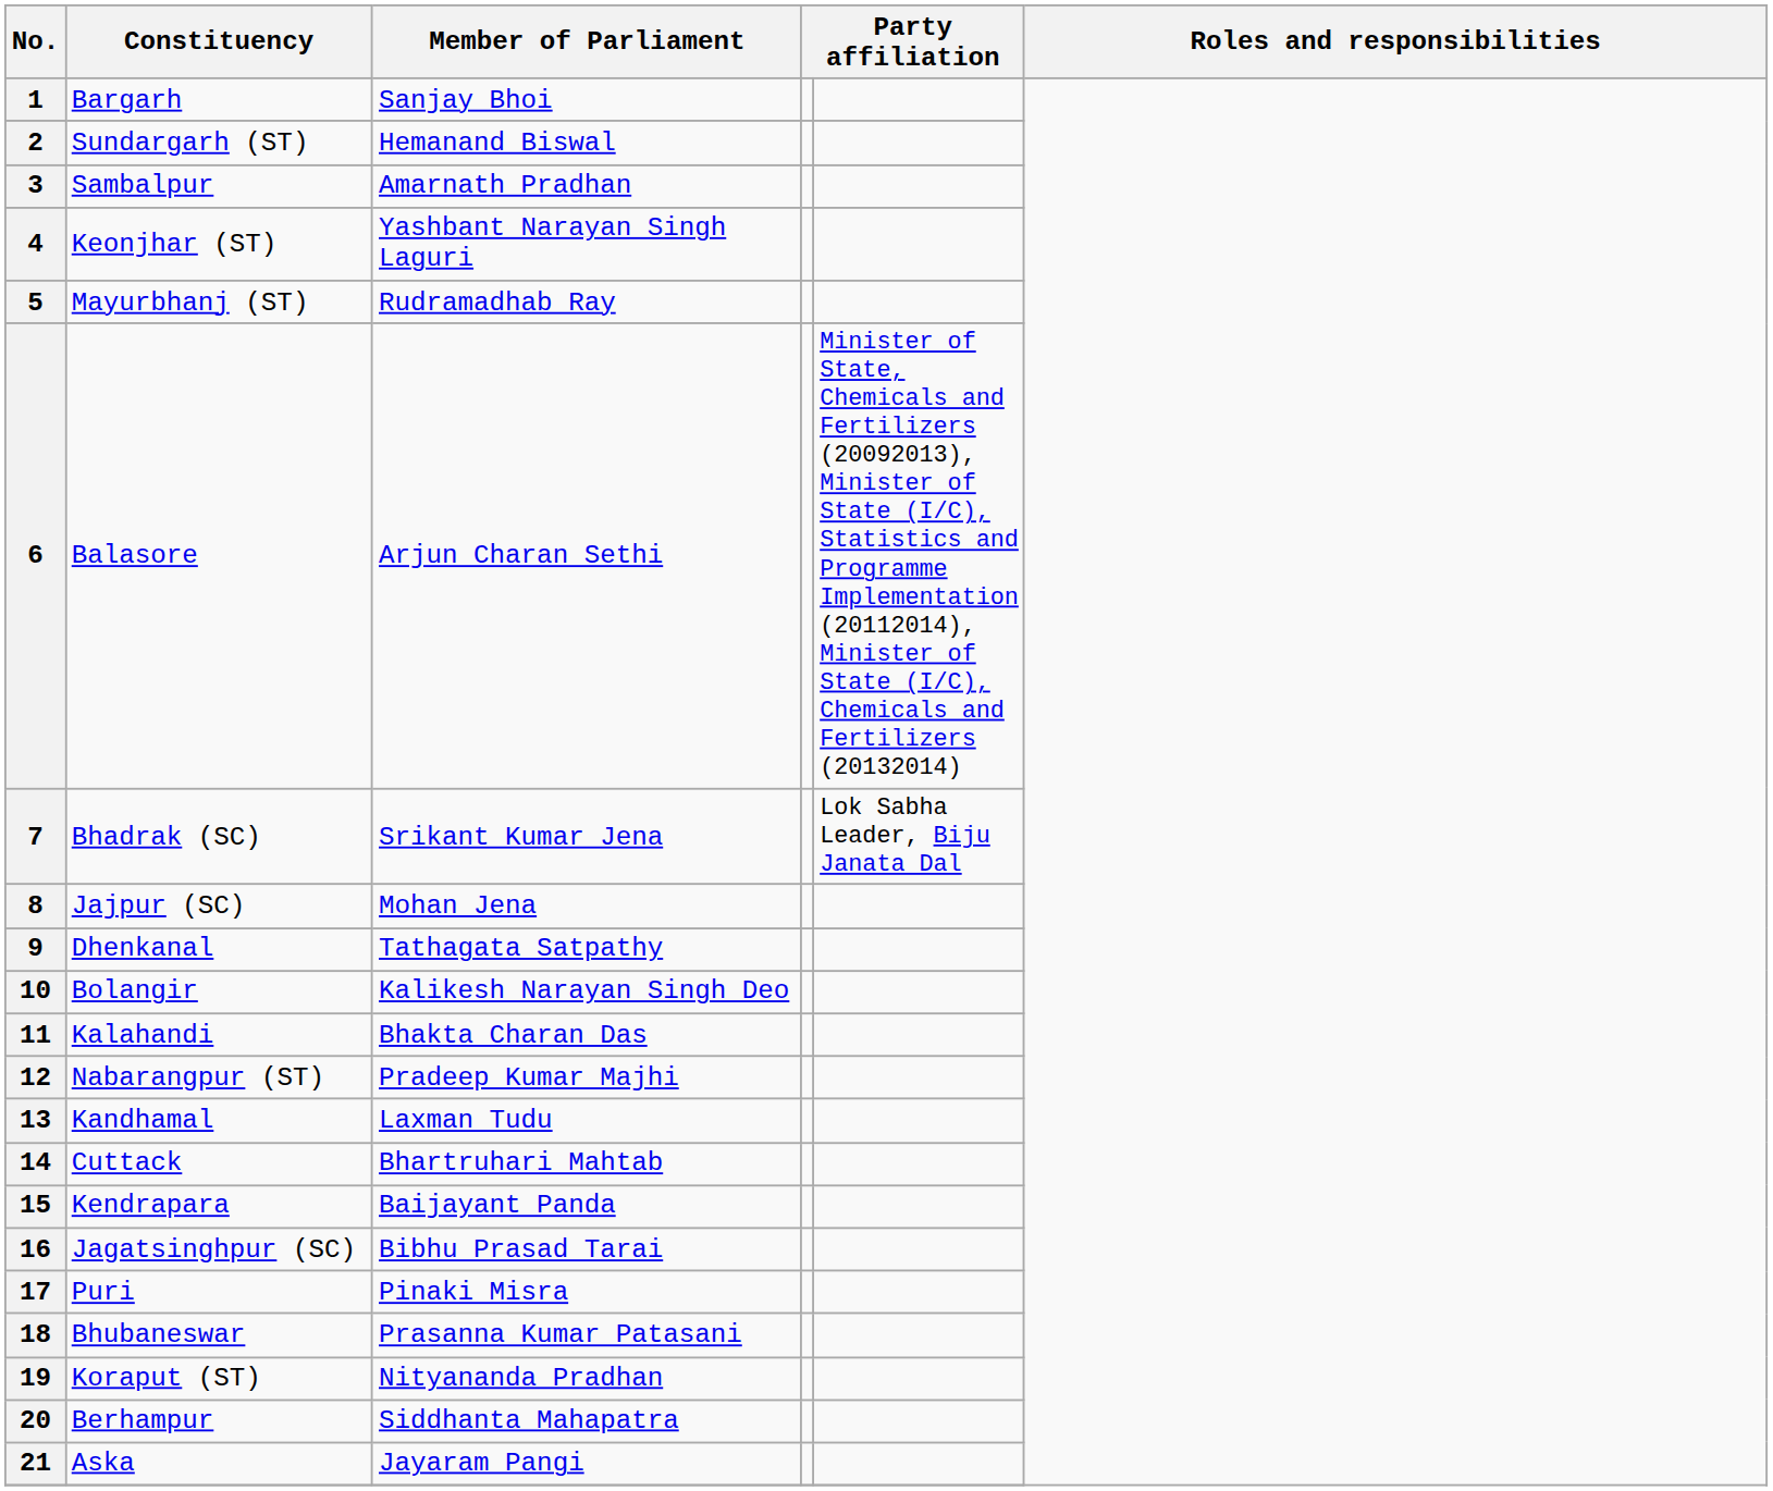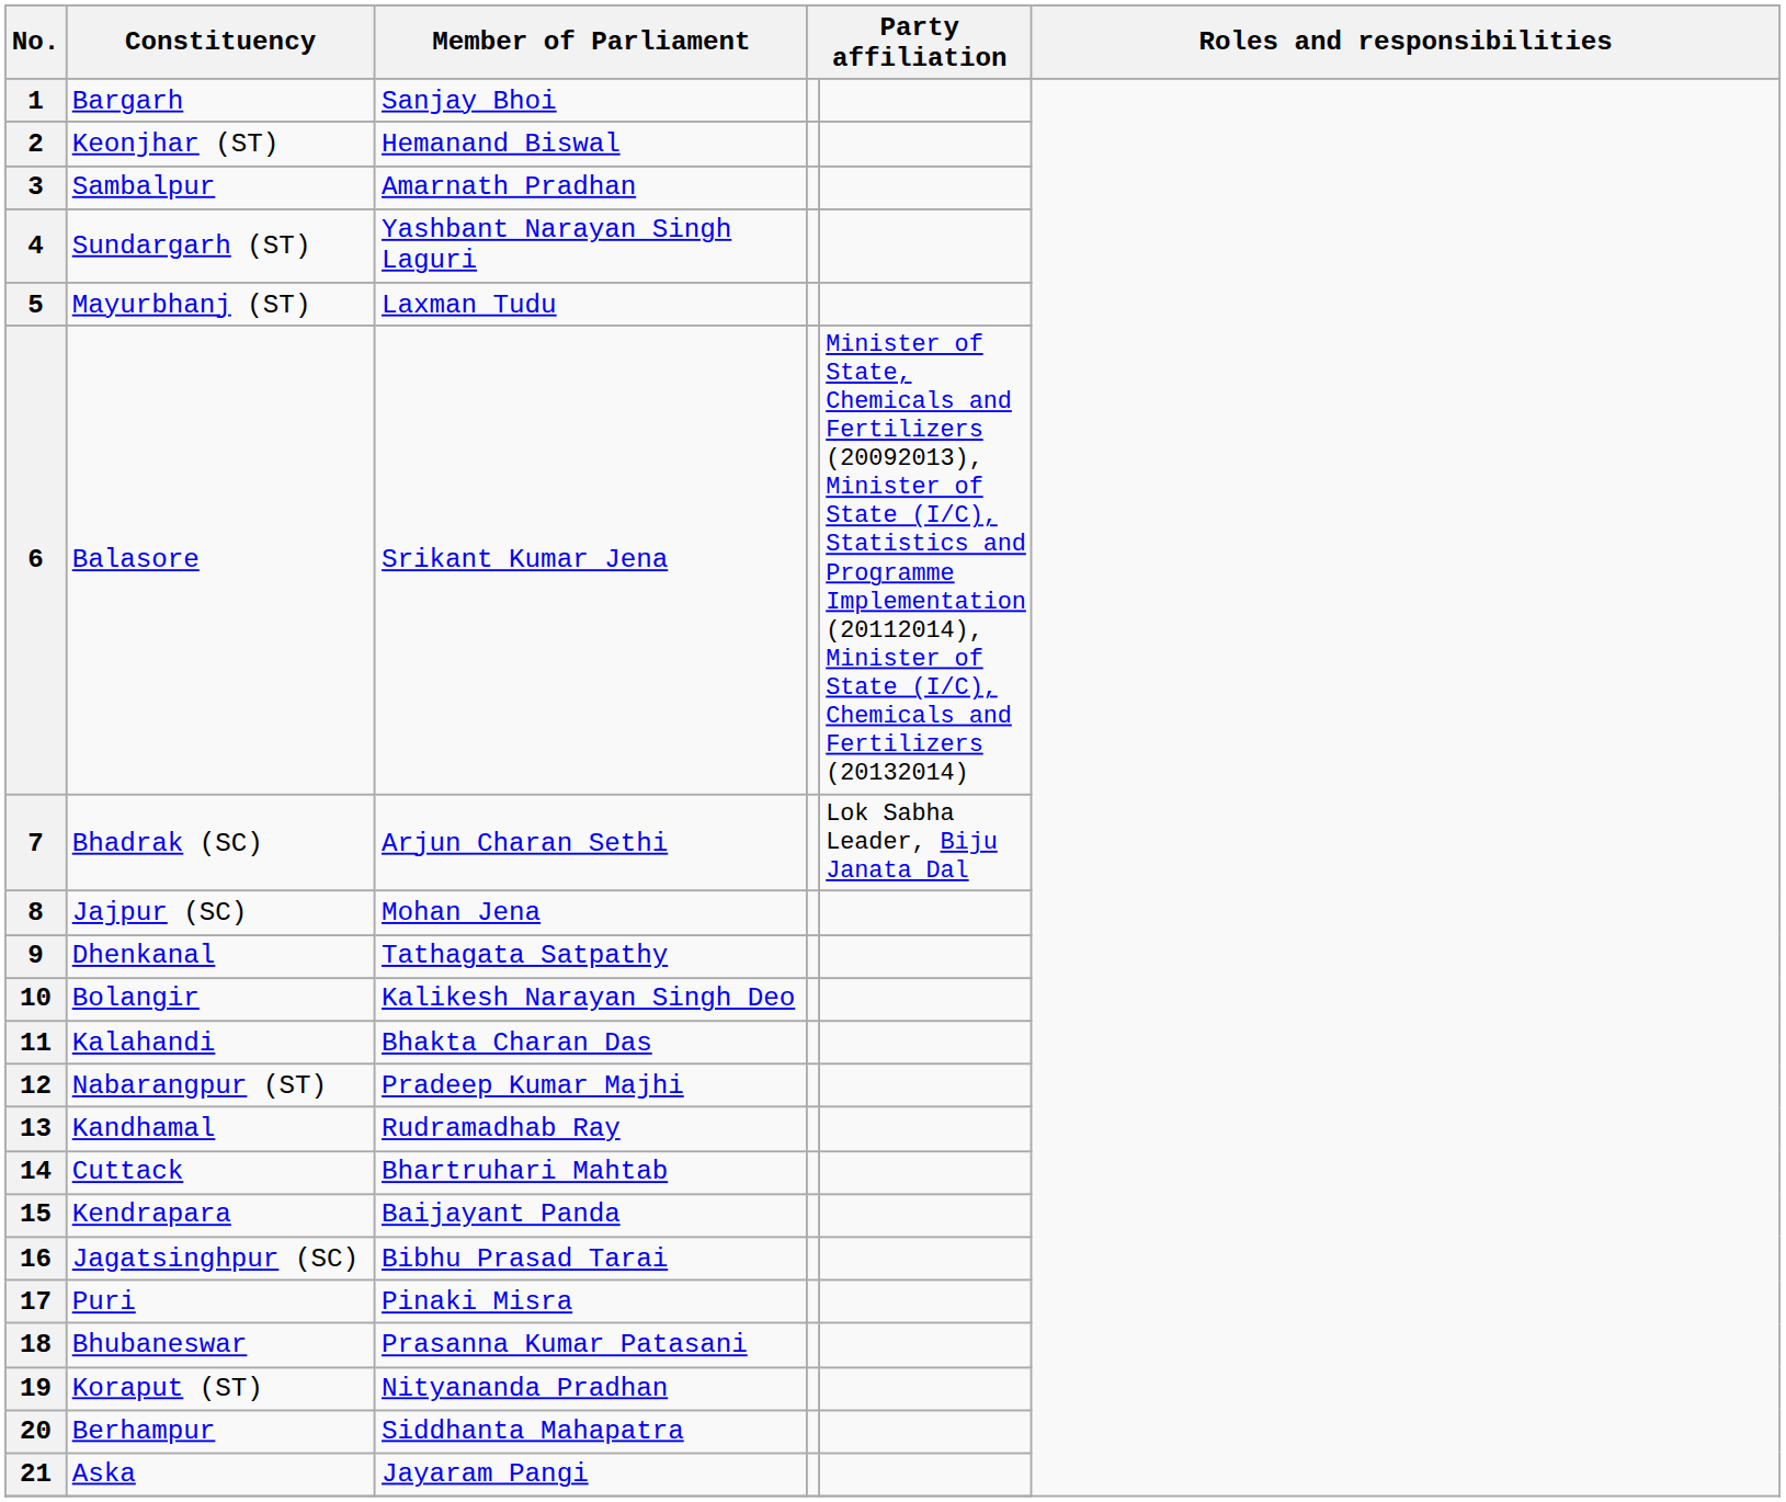 <table class="wikitable">
 <tr style="text-align:center;">
 <th>No.</th>
 <th style="width:12em">Constituency</th>
 <th style="width:18em">Member of Parliament</th>
 <th colspan="2" style="width:18em">Party affiliation</th>
 <th style="width:32em">Roles and responsibilities</th>
 </tr>
 <tr>
 <th>1</th>
 <td><a href='#'>Bargarh</a></td>
 <td><a href='#'>Sanjay Bhoi</a></td>
 <td></td>
 <td></td>
 </tr>
 <tr>
 <th>2</th>
-<td><a href='#'>Sundargarh</a> (ST)</td>
+<td><a href='#'>Keonjhar</a> (ST)</td>
 <td><a href='#'>Hemanand Biswal</a></td>
 <td></td>
 <td></td>
 </tr>
 <tr>
 <th>3</th>
 <td><a href='#'>Sambalpur</a></td>
 <td><a href='#'>Amarnath Pradhan</a></td>
 <td></td>
 <td></td>
 </tr>
 <tr>
 <th>4</th>
-<td><a href='#'>Keonjhar</a> (ST)</td>
+<td><a href='#'>Sundargarh</a> (ST)</td>
 <td><a href='#'>Yashbant Narayan Singh Laguri</a></td>
 <td></td>
 <td></td>
 </tr>
 <tr>
 <th>5</th>
 <td><a href='#'>Mayurbhanj</a> (ST)</td>
-<td><a href='#'>Rudramadhab Ray</a></td>
+<td><a href='#'>Laxman Tudu</a></td>
 <td></td>
 <td></td>
 </tr>
 <tr>
 <th>6</th>
 <td><a href='#'>Balasore</a></td>
-<td><a href='#'>Arjun Charan Sethi</a></td>
+<td><a href='#'>Srikant Kumar Jena</a></td>
 <td></td>
 <td style="font-size:90%"><a href='#'>Minister of State, Chemicals and Fertilizers</a> (20092013),<br><a href='#'>Minister of State (I/C), Statistics and Programme Implementation</a> (20112014),<br><a href='#'>Minister of State (I/C), Chemicals and Fertilizers</a> (20132014)</td>
 </tr>
 <tr>
 <th>7</th>
 <td><a href='#'>Bhadrak</a> (SC)</td>
-<td><a href='#'>Srikant Kumar Jena</a></td>
+<td><a href='#'>Arjun Charan Sethi</a></td>
 <td></td>
 <td style="font-size:90%">Lok Sabha Leader, <a href='#'>Biju Janata Dal</a></td>
 </tr>
 <tr>
 <th>8</th>
 <td><a href='#'>Jajpur</a> (SC)</td>
 <td><a href='#'>Mohan Jena</a></td>
 <td></td>
 <td></td>
 </tr>
 <tr>
 <th>9</th>
 <td><a href='#'>Dhenkanal</a></td>
 <td><a href='#'>Tathagata Satpathy</a></td>
 <td></td>
 <td></td>
 </tr>
 <tr>
 <th>10</th>
 <td><a href='#'>Bolangir</a></td>
 <td><a href='#'>Kalikesh Narayan Singh Deo</a></td>
 <td></td>
 <td></td>
 </tr>
 <tr>
 <th>11</th>
 <td><a href='#'>Kalahandi</a></td>
 <td><a href='#'>Bhakta Charan Das</a></td>
 <td></td>
 <td></td>
 </tr>
 <tr>
 <th>12</th>
 <td><a href='#'>Nabarangpur</a> (ST)</td>
 <td><a href='#'>Pradeep Kumar Majhi</a></td>
 <td></td>
 <td></td>
 </tr>
 <tr>
 <th>13</th>
 <td><a href='#'>Kandhamal</a></td>
-<td><a href='#'>Laxman Tudu</a></td>
+<td><a href='#'>Rudramadhab Ray</a></td>
 <td></td>
 <td></td>
 </tr>
 <tr>
 <th>14</th>
 <td><a href='#'>Cuttack</a></td>
 <td><a href='#'>Bhartruhari Mahtab</a></td>
 <td></td>
 <td></td>
 </tr>
 <tr>
 <th>15</th>
 <td><a href='#'>Kendrapara</a></td>
 <td><a href='#'>Baijayant Panda</a></td>
 <td></td>
 <td></td>
 </tr>
 <tr>
 <th>16</th>
 <td><a href='#'>Jagatsinghpur</a> (SC)</td>
 <td><a href='#'>Bibhu Prasad Tarai</a></td>
 <td></td>
 <td></td>
 </tr>
 <tr>
 <th>17</th>
 <td><a href='#'>Puri</a></td>
 <td><a href='#'>Pinaki Misra</a></td>
 <td></td>
 <td></td>
 </tr>
 <tr>
 <th>18</th>
 <td><a href='#'>Bhubaneswar</a></td>
 <td><a href='#'>Prasanna Kumar Patasani</a></td>
 <td></td>
 <td></td>
 </tr>
 <tr>
 <th>19</th>
 <td><a href='#'>Koraput</a> (ST)</td>
 <td><a href='#'>Nityananda Pradhan</a></td>
 <td></td>
 <td></td>
 </tr>
 <tr>
 <th>20</th>
 <td><a href='#'>Berhampur</a></td>
 <td><a href='#'>Siddhanta Mahapatra</a></td>
 <td></td>
 <td></td>
 </tr>
 <tr>
 <th>21</th>
 <td><a href='#'>Aska</a></td>
 <td><a href='#'>Jayaram Pangi</a></td>
 <td></td>
 <td></td>
 </tr>
 <tr>
 </tr>
 </table>
